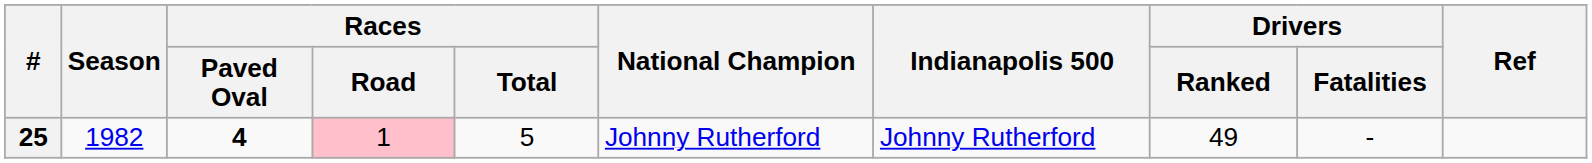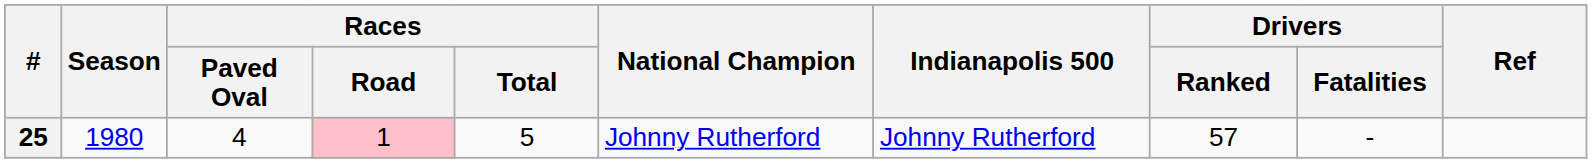 <table class="wikitable" style="font-size: 90%">
 <tr>
 <th rowspan="2" width="25">#</th>
 <th rowspan="2" width="50">Season</th>
 <th colspan="3">Races</th>
 <th rowspan="2" width="150">National Champion</th>
 <th rowspan="2" width="150">Indianapolis 500</th>
 <th colspan="2">Drivers</th>
 <th rowspan="2" width="75">Ref</th>
 </tr>
 <tr>
 <th width="75">Paved Oval</th>
 <th width="75">Road</th>
 <th width="75">Total</th>
 <th width="75">Ranked</th>
 <th width="75">Fatalities</th>
 </tr>
 <tr>
 <th>25</th>
-<td align="center"><a href='#'>1982</a></td>
-<td align="center"><strong>4</strong></td>
+<td align="center"><a href='#'>1980</a></td>
+<td align="center">4</td>
 <td align="center" style="background: pink;">1</td>
 <td align="center">5</td>
 <td> <a href='#'>Johnny Rutherford</a></td>
 <td> <a href='#'>Johnny Rutherford</a></td>
-<td align="center">49</td>
+<td align="center">57</td>
 <td align="center">-</td>
 <td align="center"></td>
 </tr>
 </table>
